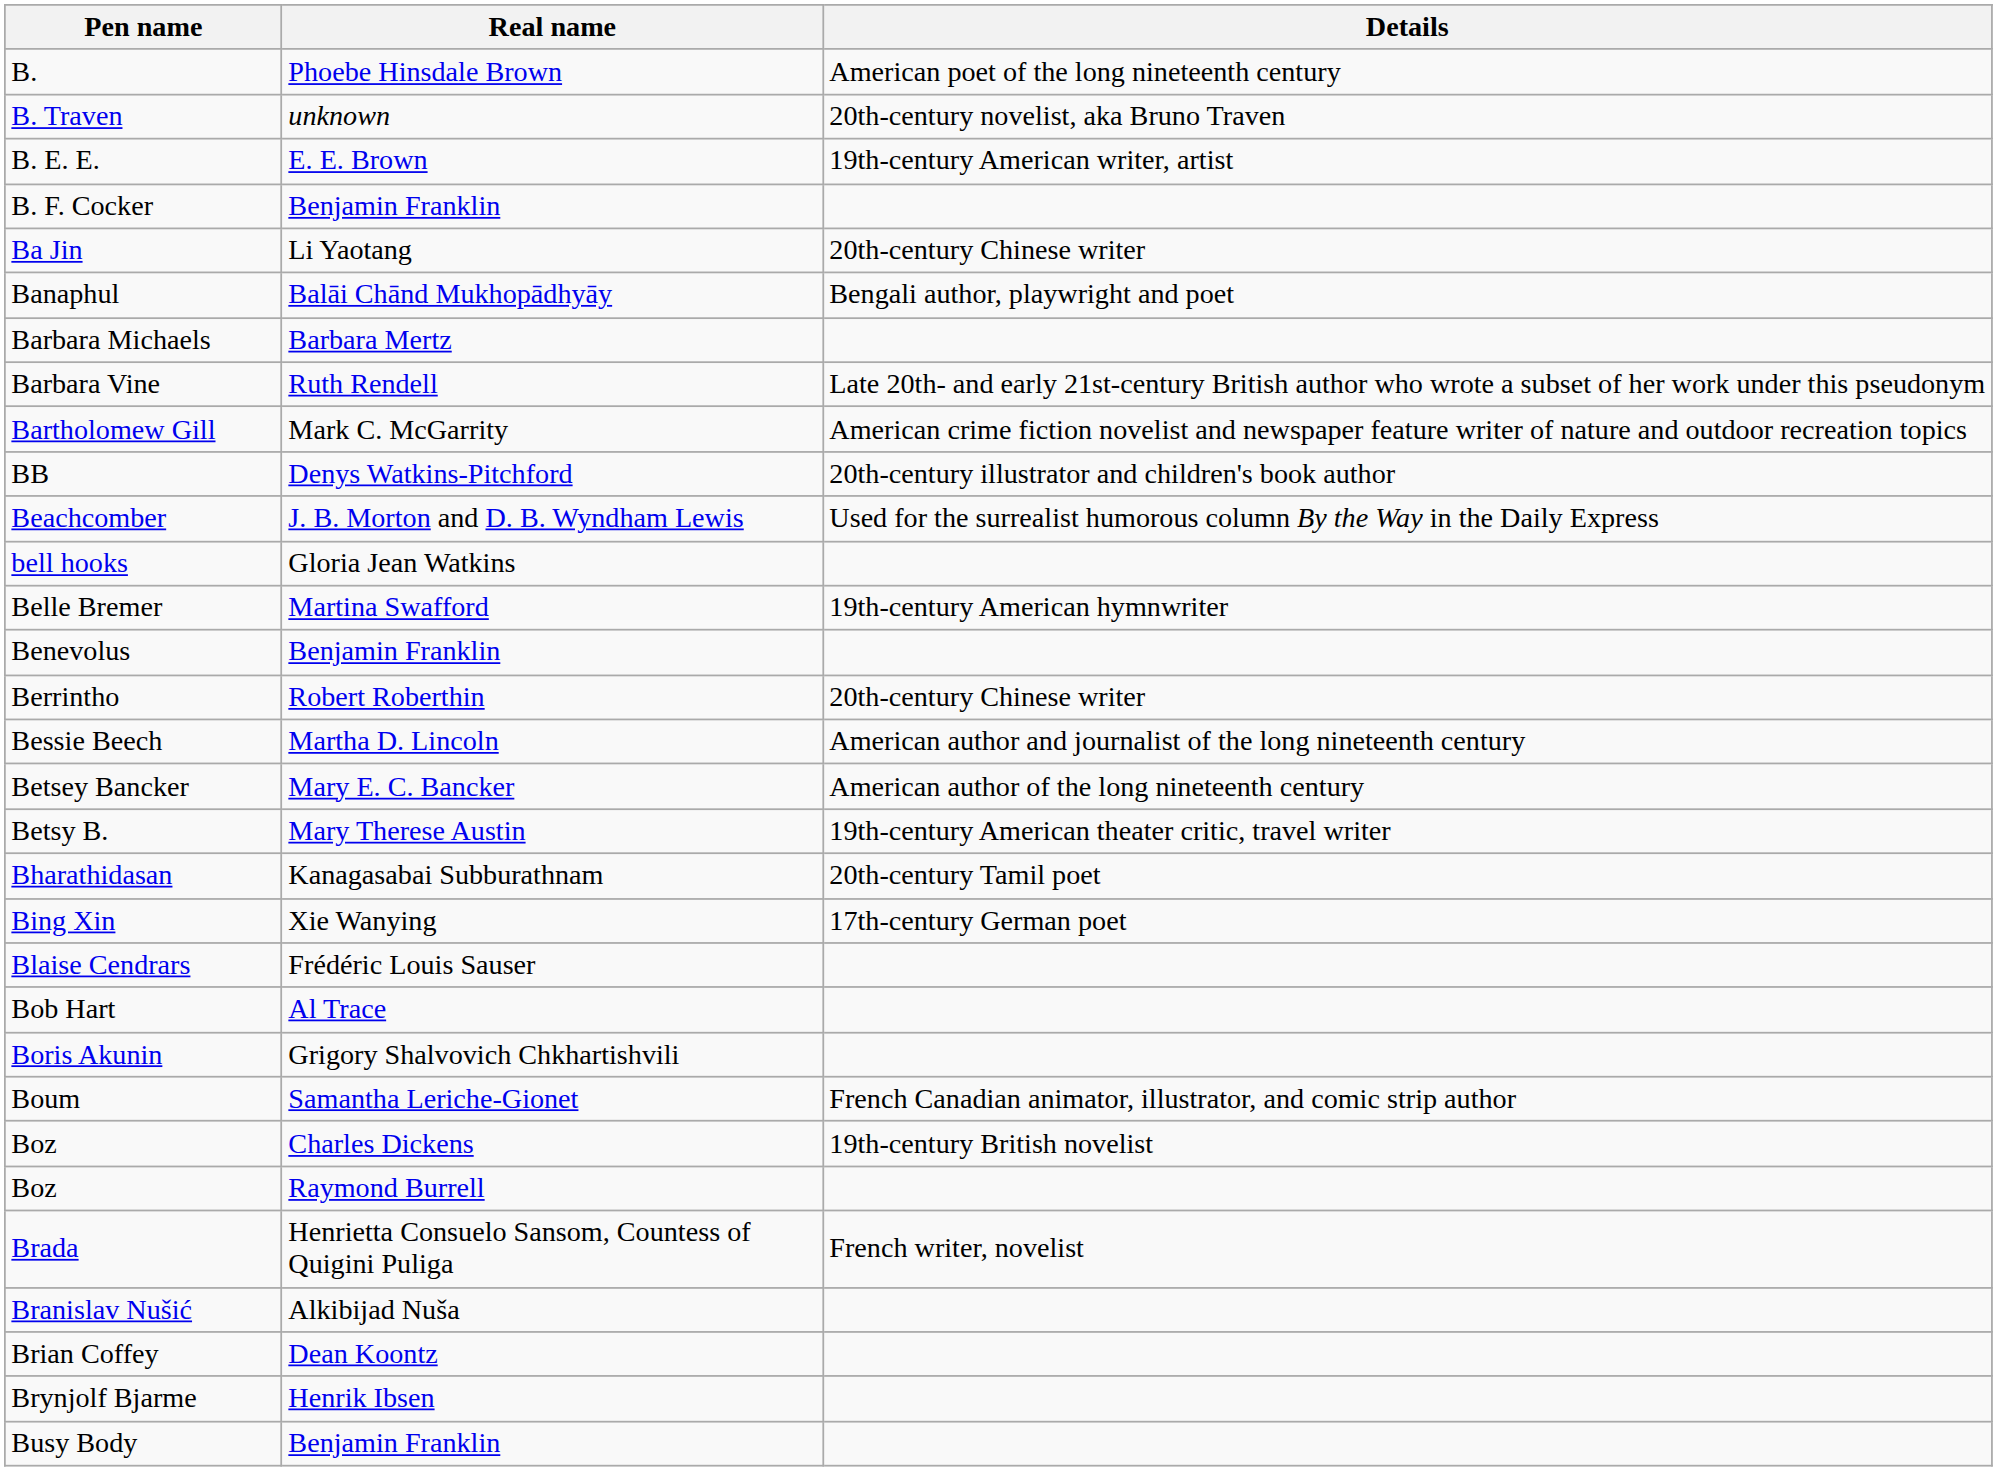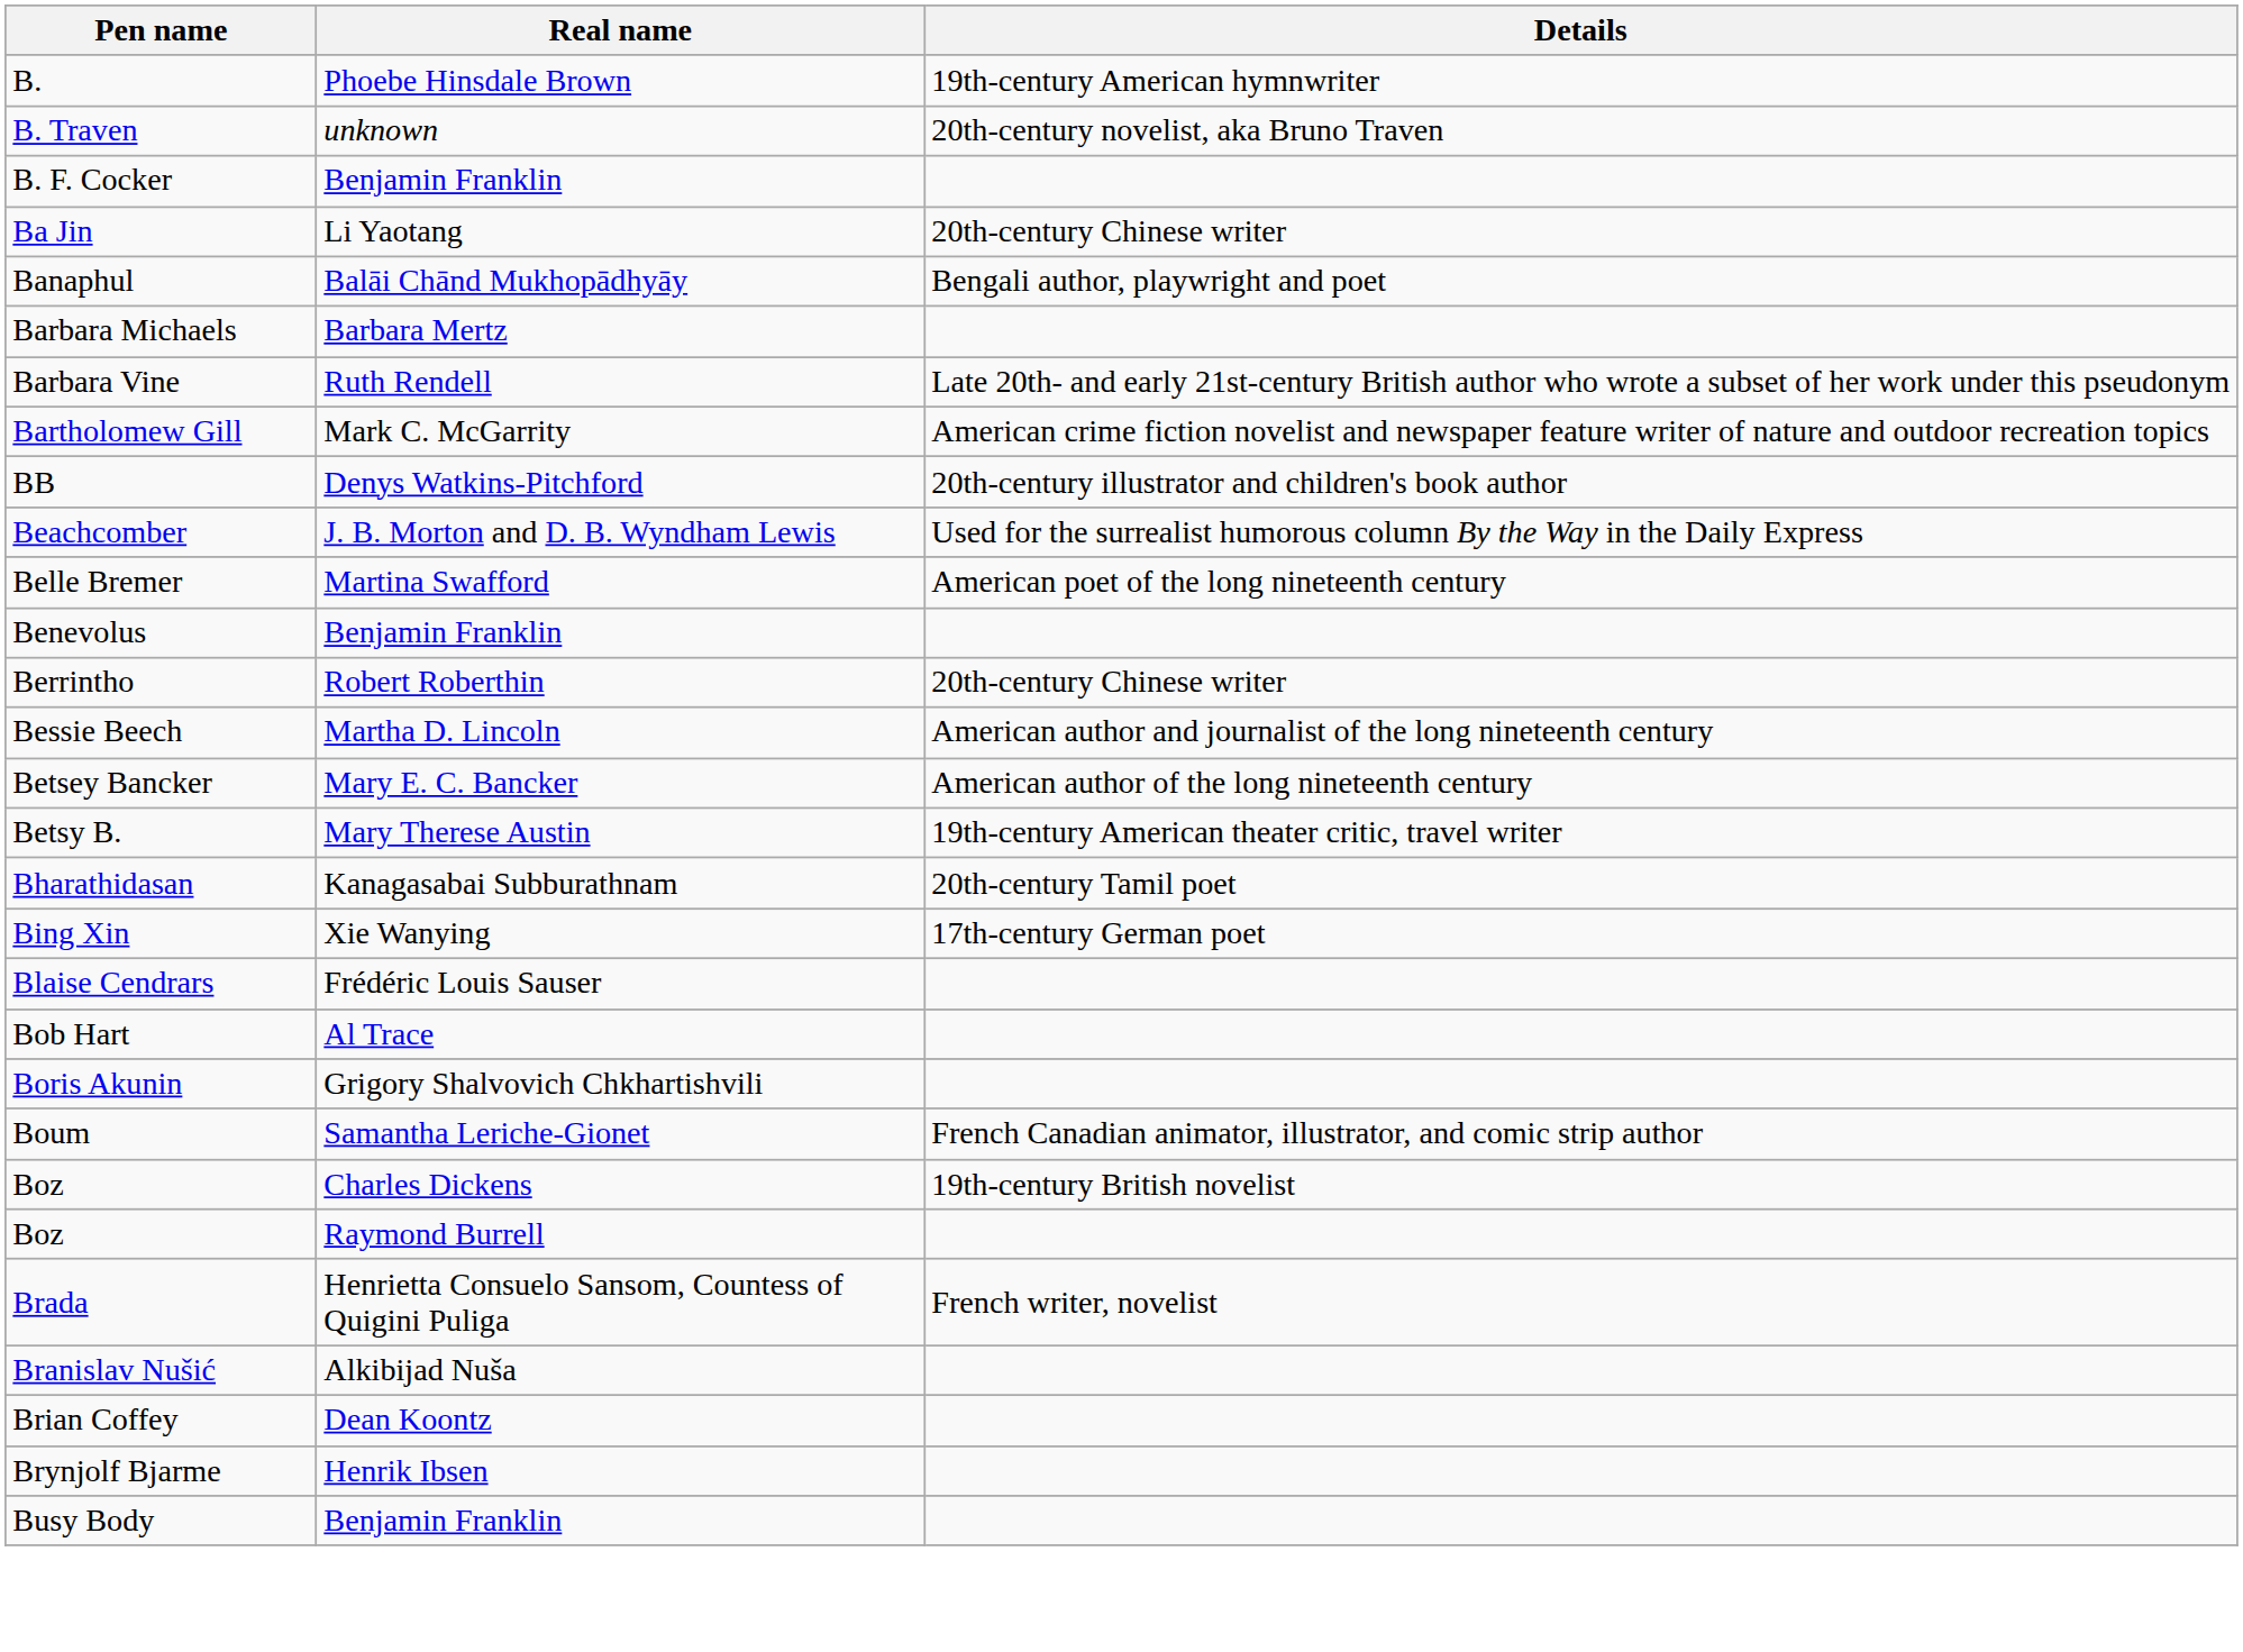 <table class="wikitable sortable">
 <tr>
 <th style="width:150px;">Pen name</th>
 <th style="width:300px;">Real name</th>
 <th class=unsortable>Details</th>
 </tr>
 <tr>
 <td>B.</td>
 <td><a href='#'>Phoebe Hinsdale Brown</a></td>
-<td>American poet of the long nineteenth century</td>
+<td>19th-century American hymnwriter</td>
 </tr>
 <tr>
 <td><a href='#'>B. Traven</a></td>
 <td><em>unknown</em></td>
 <td>20th-century novelist, aka Bruno Traven</td>
-</tr>
-<tr>
-<td>B. E. E.</td>
-<td><a href='#'>E. E. Brown</a></td>
-<td>19th-century American writer, artist</td>
 </tr>
 <tr>
 <td>B. F. Cocker</td>
 <td><a href='#'>Benjamin Franklin</a></td>
 <td></td>
 </tr>
 <tr>
 <td><a href='#'>Ba Jin</a></td>
 <td>Li Yaotang</td>
 <td>20th-century Chinese writer</td>
 </tr>
 <tr>
 <td>Banaphul</td>
 <td><a href='#'>Balāi Chānd Mukhopādhyāy</a></td>
 <td>Bengali author, playwright and poet</td>
 </tr>
 <tr>
 <td>Barbara Michaels</td>
 <td><a href='#'>Barbara Mertz</a></td>
 <td></td>
 </tr>
 <tr>
 <td>Barbara Vine</td>
 <td><a href='#'>Ruth Rendell</a></td>
 <td>Late 20th- and early 21st-century British author who wrote a subset of her work under this pseudonym</td>
 </tr>
 <tr>
 <td><a href='#'>Bartholomew Gill</a></td>
 <td>Mark C. McGarrity</td>
 <td>American crime fiction novelist and newspaper feature writer of nature and outdoor recreation topics</td>
 </tr>
 <tr>
 <td>BB</td>
 <td><a href='#'>Denys Watkins-Pitchford</a></td>
 <td>20th-century illustrator and children's book author</td>
 </tr>
 <tr>
 <td><a href='#'>Beachcomber</a></td>
 <td><a href='#'>J. B. Morton</a> and <a href='#'>D. B. Wyndham Lewis</a></td>
 <td>Used for the surrealist humorous column <em>By the Way</em> in the Daily Express</td>
 </tr>
 <tr>
-<td><a href='#'>bell hooks</a></td>
-<td>Gloria Jean Watkins</td>
-<td></td>
-</tr>
-<tr>
 <td>Belle Bremer</td>
 <td><a href='#'>Martina Swafford</a></td>
-<td>19th-century American hymnwriter</td>
+<td>American poet of the long nineteenth century</td>
 </tr>
 <tr>
 <td>Benevolus</td>
 <td><a href='#'>Benjamin Franklin</a></td>
 <td></td>
 </tr>
 <tr>
 <td>Berrintho</td>
 <td><a href='#'>Robert Roberthin</a></td>
 <td>20th-century Chinese writer</td>
 </tr>
 <tr>
 <td>Bessie Beech</td>
 <td><a href='#'>Martha D. Lincoln</a></td>
 <td>American author and journalist of the long nineteenth century</td>
 </tr>
 <tr>
 <td>Betsey Bancker</td>
 <td><a href='#'>Mary E. C. Bancker</a></td>
 <td>American author of the long nineteenth century</td>
 </tr>
 <tr>
 <td>Betsy B.</td>
 <td><a href='#'>Mary Therese Austin</a></td>
 <td>19th-century American theater critic, travel writer</td>
 </tr>
 <tr>
 <td><a href='#'>Bharathidasan</a></td>
 <td>Kanagasabai Subburathnam</td>
 <td>20th-century Tamil poet</td>
 </tr>
 <tr>
 <td><a href='#'>Bing Xin</a></td>
 <td>Xie Wanying</td>
 <td>17th-century German poet</td>
 </tr>
 <tr>
 <td><a href='#'>Blaise Cendrars</a></td>
 <td>Frédéric Louis Sauser</td>
 <td></td>
 </tr>
 <tr>
 <td>Bob Hart</td>
 <td><a href='#'>Al Trace</a></td>
 <td></td>
 </tr>
 <tr>
 <td><a href='#'>Boris Akunin</a></td>
 <td>Grigory Shalvovich Chkhartishvili</td>
 <td></td>
 </tr>
 <tr>
 <td>Boum</td>
 <td><a href='#'>Samantha Leriche-Gionet</a></td>
 <td>French Canadian animator, illustrator, and comic strip author</td>
 </tr>
 <tr>
 <td>Boz</td>
 <td><a href='#'>Charles Dickens</a></td>
 <td>19th-century British novelist</td>
 </tr>
 <tr>
 <td>Boz</td>
 <td><a href='#'>Raymond Burrell</a></td>
 <td></td>
 </tr>
 <tr>
 <td><a href='#'>Brada</a></td>
 <td>Henrietta Consuelo Sansom, Countess of Quigini Puliga</td>
 <td>French writer, novelist</td>
 </tr>
 <tr>
 <td><a href='#'>Branislav Nušić</a></td>
 <td>Alkibijad Nuša</td>
 <td></td>
 </tr>
 <tr>
 <td>Brian Coffey</td>
 <td><a href='#'>Dean Koontz</a></td>
 <td></td>
 </tr>
 <tr>
 <td>Brynjolf Bjarme</td>
 <td><a href='#'>Henrik Ibsen</a></td>
 <td></td>
 </tr>
 <tr>
 <td>Busy Body</td>
 <td><a href='#'>Benjamin Franklin</a></td>
 <td></td>
 </tr>
 </table>
